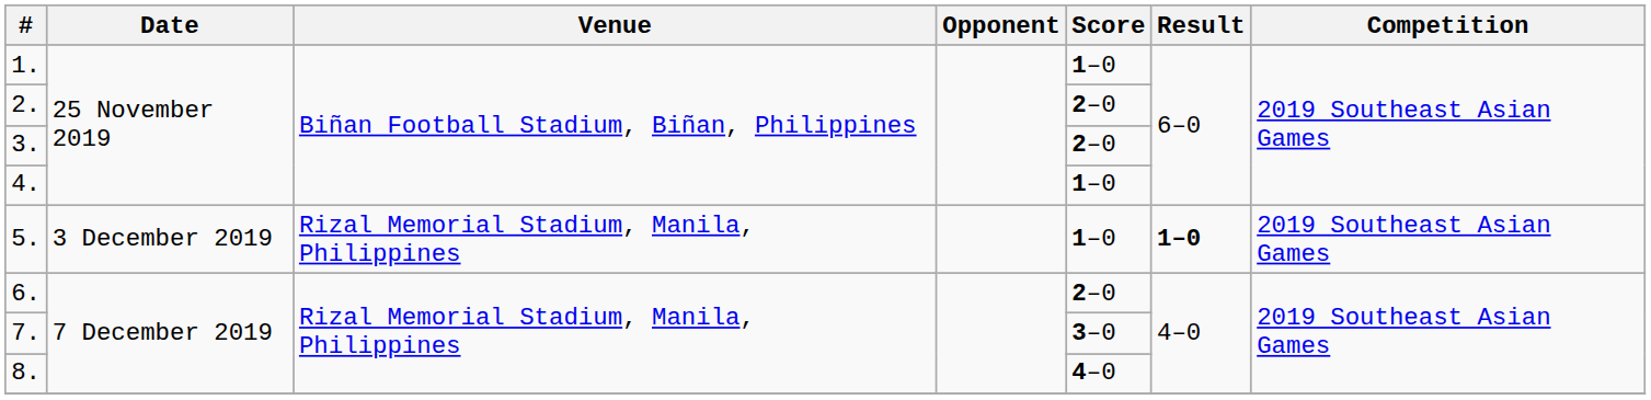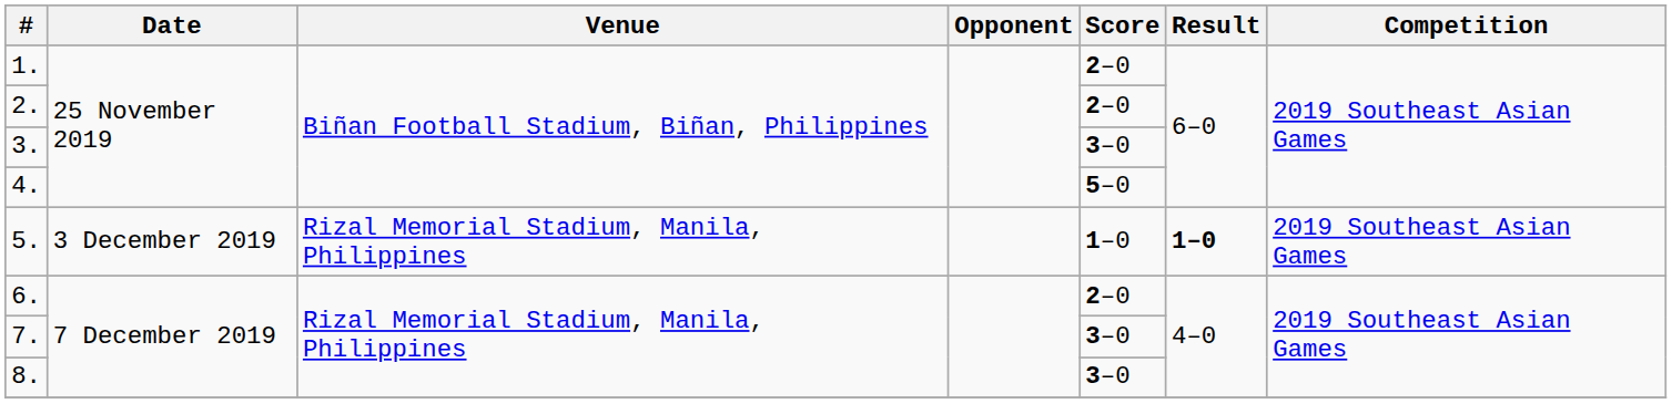 <table class="wikitable">
 <tr>
 <th>#</th>
 <th>Date</th>
 <th>Venue</th>
 <th>Opponent</th>
 <th>Score</th>
 <th>Result</th>
 <th>Competition</th>
 </tr>
 <tr>
 <td>1.</td>
 <td rowspan="4">25 November 2019</td>
 <td rowspan="4"><a href='#'>Biñan Football Stadium</a>, <a href='#'>Biñan</a>, <a href='#'>Philippines</a></td>
 <td rowspan="4"></td>
-<td><strong>1</strong>–0</td>
+<td><strong>2</strong>–0</td>
 <td rowspan="4">6–0</td>
 <td rowspan="4"><a href='#'>2019 Southeast Asian Games</a></td>
 </tr>
 <tr>
 <td>2.</td>
 <td><strong>2</strong>–0</td>
 </tr>
 <tr>
 <td>3.</td>
-<td><strong>2</strong>–0</td>
+<td><strong>3</strong>–0</td>
 </tr>
 <tr>
 <td>4.</td>
-<td><strong>1</strong>–0</td>
+<td><strong>5</strong>–0</td>
 </tr>
 <tr>
 <td>5.</td>
 <td>3 December 2019</td>
 <td><a href='#'>Rizal Memorial Stadium</a>, <a href='#'>Manila</a>, <a href='#'>Philippines</a></td>
 <td></td>
 <td><strong>1</strong>–0</td>
 <td><strong>1–0</strong></td>
 <td><a href='#'>2019 Southeast Asian Games</a></td>
 </tr>
 <tr>
 <td>6.</td>
 <td rowspan="3">7 December 2019</td>
 <td rowspan="3"><a href='#'>Rizal Memorial Stadium</a>, <a href='#'>Manila</a>, <a href='#'>Philippines</a></td>
 <td rowspan="3"></td>
 <td><strong>2</strong>–0</td>
 <td rowspan="3">4–0</td>
 <td rowspan="3"><a href='#'>2019 Southeast Asian Games</a></td>
 </tr>
 <tr>
 <td>7.</td>
 <td><strong>3</strong>–0</td>
 </tr>
 <tr>
 <td>8.</td>
-<td><strong>4</strong>–0</td>
+<td><strong>3</strong>–0</td>
 </tr>
 <tr>
 </tr>
 </table>
